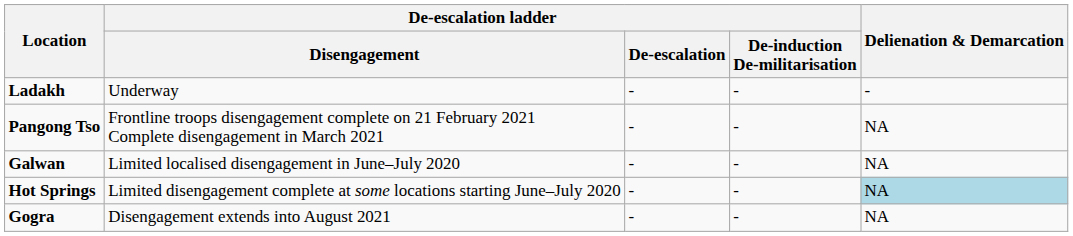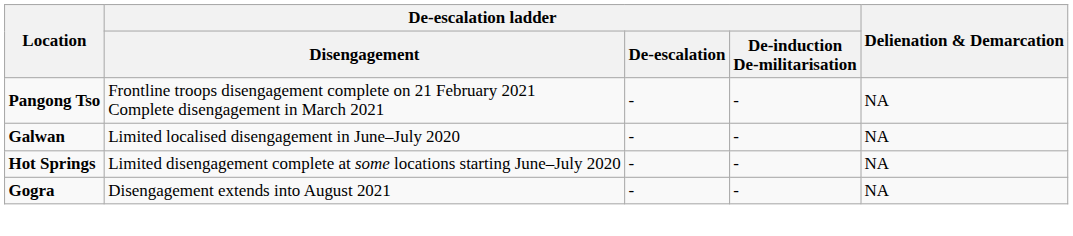 <table class="wikitable">
 <tr>
 <th rowspan="2">Location</th>
 <th colspan="3">De-escalation ladder</th>
 <th rowspan="2">Delienation & Demarcation</th>
 </tr>
 <tr>
 <th>Disengagement</th>
 <th>De-escalation</th>
 <th>De-induction<br>De-militarisation</th>
-</tr>
-<tr>
-<td><strong>Ladakh</strong></td>
-<td>Underway</td>
-<td>-</td>
-<td>-</td>
-<td>-</td>
 </tr>
 <tr>
 <td><strong>Pangong Tso</strong></td>
 <td>Frontline troops disengagement complete on 21 February 2021<br>Complete disengagement in March 2021</td>
 <td>-</td>
 <td>-</td>
 <td>NA</td>
 </tr>
 <tr>
 <td><strong>Galwan</strong></td>
 <td>Limited localised disengagement in June–July 2020</td>
 <td>-</td>
 <td>-</td>
 <td>NA</td>
 </tr>
 <tr>
 <td><strong>Hot Springs</strong></td>
 <td>Limited disengagement complete at <em>some</em> locations starting June–July 2020</td>
 <td>-</td>
 <td>-</td>
-<td style="background: lightblue;">NA</td>
+<td>NA</td>
 </tr>
 <tr>
 <td><strong>Gogra</strong></td>
 <td>Disengagement extends into August 2021</td>
 <td>-</td>
 <td>-</td>
 <td>NA</td>
 </tr>
 </table>
